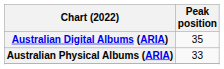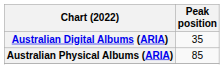 <table class="wikitable sortable plainrowheaders" style="text-align:center">
 <tr>
 <th scope="col">Chart (2022)</th>
 <th scope="col">Peak<br>position</th>
 </tr>
 <tr>
 <th scope="row"><a href='#'>Australian Digital Albums</a> (<a href='#'>ARIA</a>)</th>
 <td>35</td>
 </tr>
 <tr>
 <th scope="row">Australian Physical Albums (<a href='#'>ARIA</a>)</th>
-<td>33</td>
+<td>85</td>
 </tr>
 <tr>
 </tr>
 <tr>
 </tr>
 <tr>
 </tr>
 <tr>
 </tr>
 <tr>
 </tr>
 <tr>
 </tr>
 <tr>
 </tr>
 <tr>
 </tr>
 <tr>
 </tr>
 <tr>
 </tr>
 <tr>
 </tr>
 <tr>
 </tr>
 <tr>
 </tr>
 <tr>
 </tr>
 <tr>
 </tr>
 </table>
